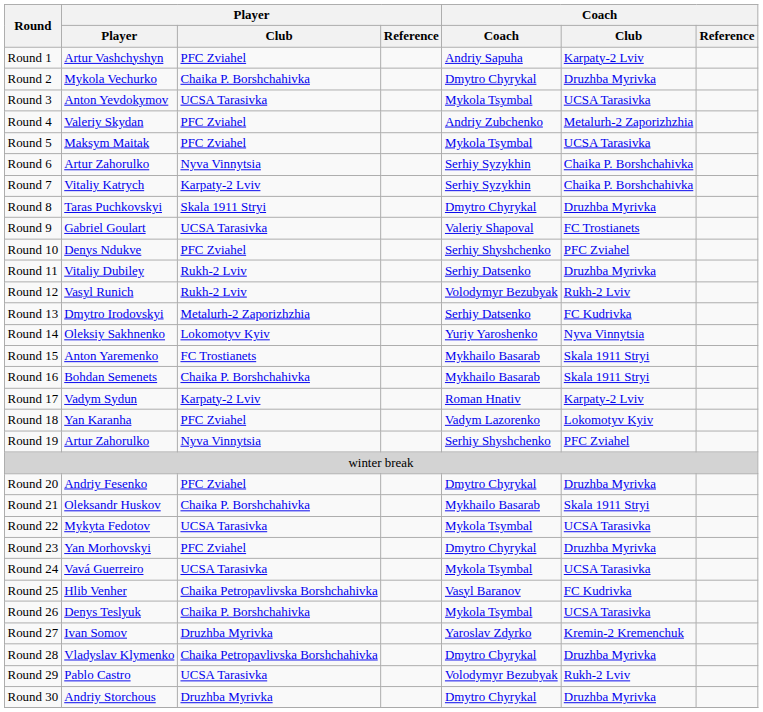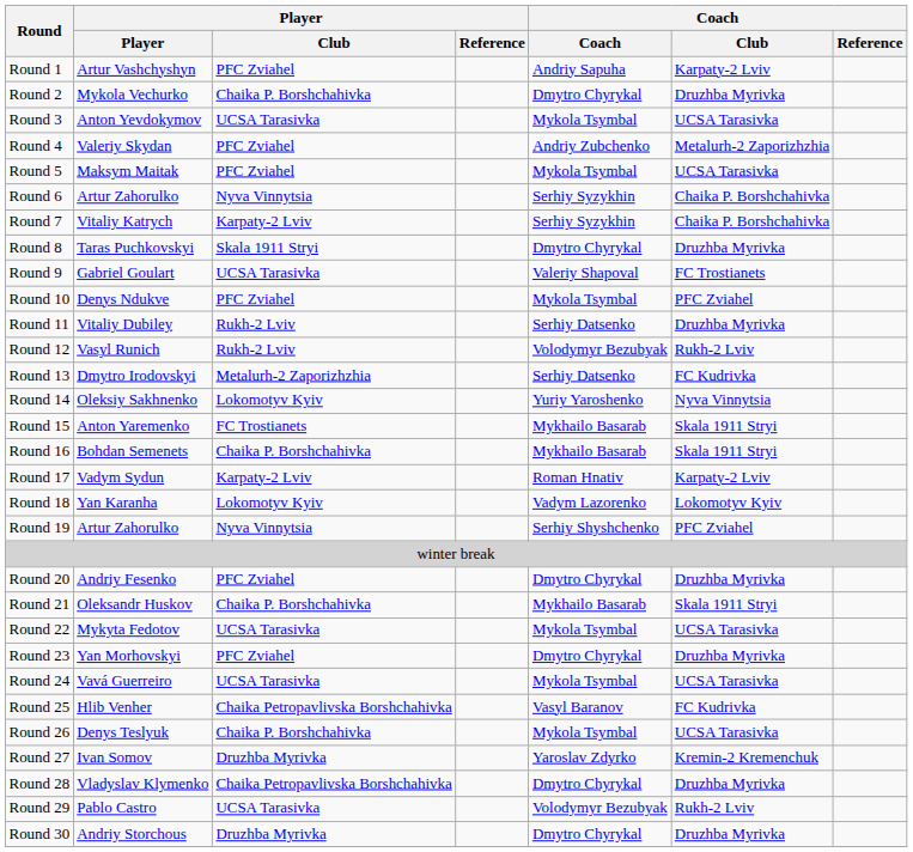 <table class="wikitable collapsible autocollapse" style="text-align:left; font-size:85%">
 <tr>
 <th rowspan="2">Round</th>
 <th colspan="3">Player</th>
 <th colspan="3">Coach</th>
 </tr>
 <tr>
 <th>Player</th>
 <th>Club</th>
 <th>Reference</th>
 <th>Coach</th>
 <th>Club</th>
 <th>Reference</th>
 </tr>
 <tr>
 <td>Round 1</td>
 <td> <a href='#'>Artur Vashchyshyn</a></td>
 <td><a href='#'>PFC Zviahel</a></td>
 <td align=center></td>
 <td> <a href='#'>Andriy Sapuha</a></td>
 <td><a href='#'>Karpaty-2 Lviv</a></td>
 <td align=center></td>
 </tr>
 <tr>
 <td>Round 2</td>
 <td> <a href='#'>Mykola Vechurko</a></td>
 <td><a href='#'>Chaika P. Borshchahivka</a></td>
 <td align=center></td>
 <td> <a href='#'>Dmytro Chyrykal</a></td>
 <td><a href='#'>Druzhba Myrivka</a></td>
 <td align=center></td>
 </tr>
 <tr>
 <td>Round 3</td>
 <td> <a href='#'>Anton Yevdokymov</a></td>
 <td><a href='#'>UCSA Tarasivka</a></td>
 <td align=center></td>
 <td> <a href='#'>Mykola Tsymbal</a></td>
 <td><a href='#'>UCSA Tarasivka</a></td>
 <td align=center></td>
 </tr>
 <tr>
 <td>Round 4</td>
 <td> <a href='#'>Valeriy Skydan</a></td>
 <td><a href='#'>PFC Zviahel</a></td>
 <td align=center></td>
 <td> <a href='#'>Andriy Zubchenko</a></td>
 <td><a href='#'>Metalurh-2 Zaporizhzhia</a></td>
 <td align=center></td>
 </tr>
 <tr>
 <td>Round 5</td>
 <td> <a href='#'>Maksym Maitak</a></td>
 <td><a href='#'>PFC Zviahel</a></td>
 <td align=center></td>
 <td> <a href='#'>Mykola Tsymbal</a></td>
 <td><a href='#'>UCSA Tarasivka</a></td>
 <td align=center></td>
 </tr>
 <tr>
 <td>Round 6</td>
 <td> <a href='#'>Artur Zahorulko</a></td>
 <td><a href='#'>Nyva Vinnytsia</a></td>
 <td align=center></td>
 <td> <a href='#'>Serhiy Syzykhin</a></td>
 <td><a href='#'>Chaika P. Borshchahivka</a></td>
 <td align=center></td>
 </tr>
 <tr>
 <td>Round 7</td>
 <td> <a href='#'>Vitaliy Katrych</a></td>
 <td><a href='#'>Karpaty-2 Lviv</a></td>
 <td align=center></td>
 <td> <a href='#'>Serhiy Syzykhin</a></td>
 <td><a href='#'>Chaika P. Borshchahivka</a></td>
 <td align=center></td>
 </tr>
 <tr>
 <td>Round 8</td>
 <td> <a href='#'>Taras Puchkovskyi</a></td>
 <td><a href='#'>Skala 1911 Stryi</a></td>
 <td align=center></td>
 <td> <a href='#'>Dmytro Chyrykal</a></td>
 <td><a href='#'>Druzhba Myrivka</a></td>
 <td align=center></td>
 </tr>
 <tr>
 <td>Round 9</td>
 <td> <a href='#'>Gabriel Goulart</a></td>
 <td><a href='#'>UCSA Tarasivka</a></td>
 <td align=center></td>
 <td> <a href='#'>Valeriy Shapoval</a></td>
 <td><a href='#'>FC Trostianets</a></td>
 <td align=center></td>
 </tr>
 <tr>
 <td>Round 10</td>
 <td> <a href='#'>Denys Ndukve</a></td>
 <td><a href='#'>PFC Zviahel</a></td>
 <td align=center></td>
-<td> <a href='#'>Serhiy Shyshchenko</a></td>
+<td> <a href='#'>Mykola Tsymbal</a></td>
 <td><a href='#'>PFC Zviahel</a></td>
 <td align=center></td>
 </tr>
 <tr>
 <td>Round 11</td>
 <td> <a href='#'>Vitaliy Dubiley</a></td>
 <td><a href='#'>Rukh-2 Lviv</a></td>
 <td align=center></td>
 <td> <a href='#'>Serhiy Datsenko</a></td>
 <td><a href='#'>Druzhba Myrivka</a></td>
 <td align=center></td>
 </tr>
 <tr>
 <td>Round 12</td>
 <td> <a href='#'>Vasyl Runich</a></td>
 <td><a href='#'>Rukh-2 Lviv</a></td>
 <td align=center></td>
 <td> <a href='#'>Volodymyr Bezubyak</a></td>
 <td><a href='#'>Rukh-2 Lviv</a></td>
 <td align=center></td>
 </tr>
 <tr>
 <td>Round 13</td>
 <td> <a href='#'>Dmytro Irodovskyi</a></td>
 <td><a href='#'>Metalurh-2 Zaporizhzhia</a></td>
 <td align=center></td>
 <td> <a href='#'>Serhiy Datsenko</a></td>
 <td><a href='#'>FC Kudrivka</a></td>
 <td align=center></td>
 </tr>
 <tr>
 <td>Round 14</td>
 <td> <a href='#'>Oleksiy Sakhnenko</a></td>
 <td><a href='#'>Lokomotyv Kyiv</a></td>
 <td align=center></td>
 <td> <a href='#'>Yuriy Yaroshenko</a></td>
 <td><a href='#'>Nyva Vinnytsia</a></td>
 <td align=center></td>
 </tr>
 <tr>
 <td>Round 15</td>
 <td> <a href='#'>Anton Yaremenko</a></td>
 <td><a href='#'>FC Trostianets</a></td>
 <td align=center></td>
 <td> <a href='#'>Mykhailo Basarab</a></td>
 <td><a href='#'>Skala 1911 Stryi</a></td>
 <td align=center></td>
 </tr>
 <tr>
 <td>Round 16</td>
 <td> <a href='#'>Bohdan Semenets</a></td>
 <td><a href='#'>Chaika P. Borshchahivka</a></td>
 <td align=center></td>
 <td> <a href='#'>Mykhailo Basarab</a></td>
 <td><a href='#'>Skala 1911 Stryi</a></td>
 <td align=center></td>
 </tr>
 <tr>
 <td>Round 17</td>
 <td> <a href='#'>Vadym Sydun</a></td>
 <td><a href='#'>Karpaty-2 Lviv</a></td>
 <td align=center></td>
 <td> <a href='#'>Roman Hnativ</a></td>
 <td><a href='#'>Karpaty-2 Lviv</a></td>
 <td align=center></td>
 </tr>
 <tr>
 <td>Round 18</td>
 <td> <a href='#'>Yan Karanha</a></td>
-<td><a href='#'>PFC Zviahel</a></td>
+<td><a href='#'>Lokomotyv Kyiv</a></td>
 <td align=center></td>
 <td> <a href='#'>Vadym Lazorenko</a></td>
 <td><a href='#'>Lokomotyv Kyiv</a></td>
 <td align=center></td>
 </tr>
 <tr>
 <td>Round 19</td>
 <td> <a href='#'>Artur Zahorulko</a></td>
 <td><a href='#'>Nyva Vinnytsia</a></td>
 <td align=center></td>
 <td> <a href='#'>Serhiy Shyshchenko</a></td>
 <td><a href='#'>PFC Zviahel</a></td>
 <td align=center></td>
 </tr>
 <tr>
 <td colspan=7 align=center bgcolor=lightgrey>winter break</td>
 </tr>
 <tr>
 <td>Round 20</td>
 <td> <a href='#'>Andriy Fesenko</a></td>
 <td><a href='#'>PFC Zviahel</a></td>
 <td align=center></td>
 <td> <a href='#'>Dmytro Chyrykal</a></td>
 <td><a href='#'>Druzhba Myrivka</a></td>
 <td align=center></td>
 </tr>
 <tr>
 <td>Round 21</td>
 <td> <a href='#'>Oleksandr Huskov</a></td>
 <td><a href='#'>Chaika P. Borshchahivka</a></td>
 <td align=center></td>
 <td> <a href='#'>Mykhailo Basarab</a></td>
 <td><a href='#'>Skala 1911 Stryi</a></td>
 <td align=center></td>
 </tr>
 <tr>
 <td>Round 22</td>
 <td> <a href='#'>Mykyta Fedotov</a></td>
 <td><a href='#'>UCSA Tarasivka</a></td>
 <td align=center></td>
 <td> <a href='#'>Mykola Tsymbal</a></td>
 <td><a href='#'>UCSA Tarasivka</a></td>
 <td align=center></td>
 </tr>
 <tr>
 <td>Round 23</td>
 <td> <a href='#'>Yan Morhovskyi</a></td>
 <td><a href='#'>PFC Zviahel</a></td>
 <td align=center></td>
 <td> <a href='#'>Dmytro Chyrykal</a></td>
 <td><a href='#'>Druzhba Myrivka</a></td>
 <td align=center></td>
 </tr>
 <tr>
 <td>Round 24</td>
 <td> <a href='#'>Vavá Guerreiro</a></td>
 <td><a href='#'>UCSA Tarasivka</a></td>
 <td align=center></td>
 <td> <a href='#'>Mykola Tsymbal</a></td>
 <td><a href='#'>UCSA Tarasivka</a></td>
 <td align=center></td>
 </tr>
 <tr>
 <td>Round 25</td>
 <td> <a href='#'>Hlib Venher</a></td>
 <td><a href='#'>Chaika Petropavlivska Borshchahivka</a></td>
 <td align=center></td>
 <td> <a href='#'>Vasyl Baranov</a></td>
 <td><a href='#'>FC Kudrivka</a></td>
 <td align=center></td>
 </tr>
 <tr>
 <td>Round 26</td>
 <td> <a href='#'>Denys Teslyuk</a></td>
 <td><a href='#'>Chaika P. Borshchahivka</a></td>
 <td align=center></td>
 <td> <a href='#'>Mykola Tsymbal</a></td>
 <td><a href='#'>UCSA Tarasivka</a></td>
 <td align=center></td>
 </tr>
 <tr>
 <td>Round 27</td>
 <td> <a href='#'>Ivan Somov</a></td>
 <td><a href='#'>Druzhba Myrivka</a></td>
 <td align=center></td>
 <td> <a href='#'>Yaroslav Zdyrko</a></td>
 <td><a href='#'>Kremin-2 Kremenchuk</a></td>
 <td align=center></td>
 </tr>
 <tr>
 <td>Round 28</td>
 <td> <a href='#'>Vladyslav Klymenko</a></td>
 <td><a href='#'>Chaika Petropavlivska Borshchahivka</a></td>
 <td align=center></td>
 <td> <a href='#'>Dmytro Chyrykal</a></td>
 <td><a href='#'>Druzhba Myrivka</a></td>
 <td align=center></td>
 </tr>
 <tr>
 <td>Round 29</td>
 <td> <a href='#'>Pablo Castro</a></td>
 <td><a href='#'>UCSA Tarasivka</a></td>
 <td align=center></td>
 <td> <a href='#'>Volodymyr Bezubyak</a></td>
 <td><a href='#'>Rukh-2 Lviv</a></td>
 <td align=center></td>
 </tr>
 <tr>
 <td>Round 30</td>
 <td> <a href='#'>Andriy Storchous</a></td>
 <td><a href='#'>Druzhba Myrivka</a></td>
 <td align=center></td>
 <td> <a href='#'>Dmytro Chyrykal</a></td>
 <td><a href='#'>Druzhba Myrivka</a></td>
 <td align=center></td>
 </tr>
 <tr>
 </tr>
 </table>
